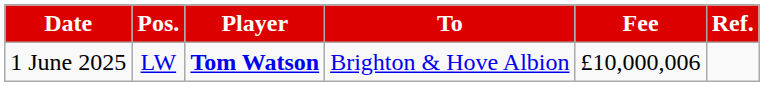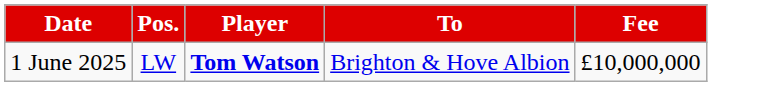 <table class="wikitable plainrowheaders sortable">
 <tr>
 <th style="background:#DD0000;color:#FFFFFF;">Date</th>
 <th style="background:#DD0000;color:#FFFFFF;">Pos.</th>
 <th style="background:#DD0000;color:#FFFFFF;">Player</th>
 <th style="background:#DD0000;color:#FFFFFF;">To</th>
 <th style="background:#DD0000;color:#FFFFFF;">Fee</th>
-<th style="background:#DD0000;color:#FFFFFF;">Ref.</th>
 </tr>
 <tr>
 <td>1 June 2025</td>
 <td style="text-align:center"><a href='#'>LW</a></td>
 <td><strong> <a href='#'>Tom Watson</a></strong></td>
 <td> <a href='#'>Brighton & Hove Albion</a></td>
-<td>£10,000,006</td>
-<td></td>
+<td>£10,000,000</td>
 </tr>
 </table>
